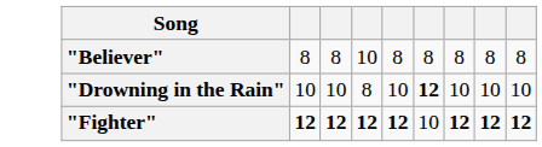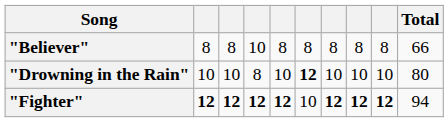 <table class="wikitable collapsible plainrowheaders" style="float:right; margin:10px; text-align:center;">
 <tr>
 <th>Song</th>
 <th></th>
 <th></th>
 <th></th>
 <th></th>
 <th></th>
 <th></th>
 <th></th>
 <th></th>
+<th>Total</th>
 </tr>
 <tr>
 <th scope="row" style="text-align:left;">"Believer"</th>
 <td>8</td>
 <td>8</td>
 <td>10</td>
 <td>8</td>
 <td>8</td>
 <td>8</td>
 <td>8</td>
 <td>8</td>
+<td>66</td>
 </tr>
 <tr>
 <th scope="row" style="text-align:left;">"Drowning in the Rain"</th>
 <td>10</td>
 <td>10</td>
 <td>8</td>
 <td>10</td>
 <td><strong>12</strong></td>
 <td>10</td>
 <td>10</td>
 <td>10</td>
+<td>80</td>
 </tr>
 <tr>
 <th scope="row" style="text-align:left;">"Fighter"</th>
 <td><strong>12</strong></td>
 <td><strong>12</strong></td>
 <td><strong>12</strong></td>
 <td><strong>12</strong></td>
 <td>10</td>
 <td><strong>12</strong></td>
 <td><strong>12</strong></td>
 <td><strong>12</strong></td>
+<td>94</td>
 </tr>
 </table>
